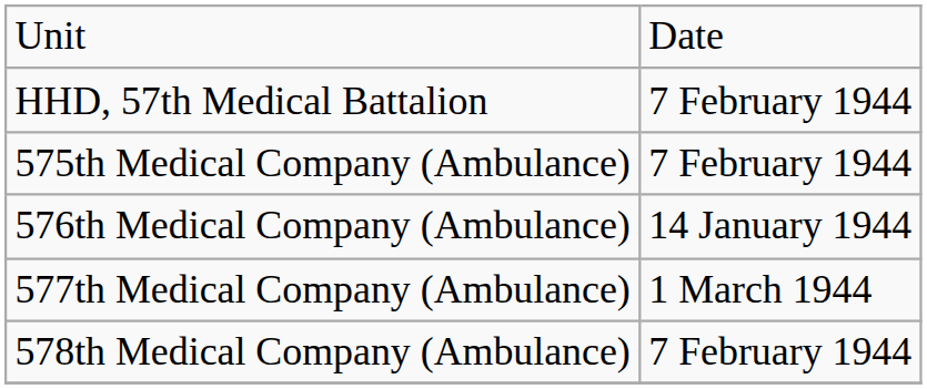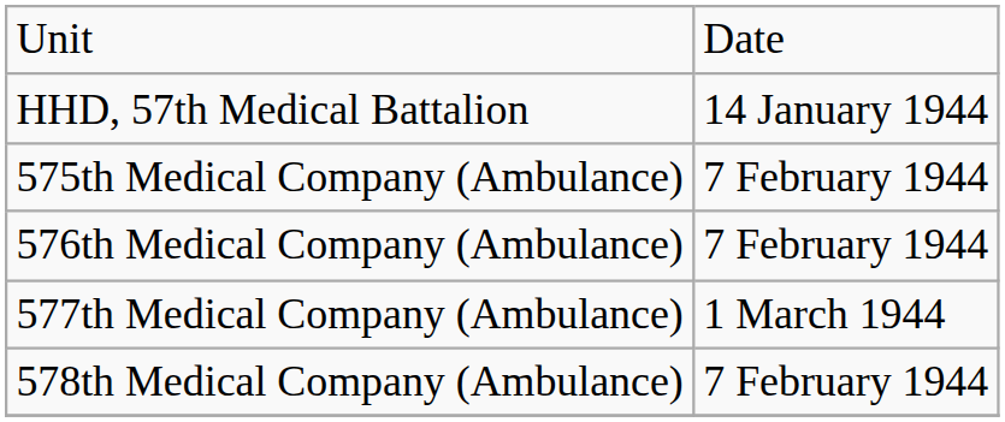 <table class="wikitable">
 <tr>
 <td>Unit</td>
 <td>Date</td>
 </tr>
 <tr>
 <td>HHD, 57th Medical Battalion</td>
-<td>7 February 1944</td>
+<td>14 January 1944</td>
 </tr>
 <tr>
 <td>575th Medical Company (Ambulance)</td>
 <td>7 February 1944</td>
 </tr>
 <tr>
 <td>576th Medical Company (Ambulance)</td>
-<td>14 January 1944</td>
+<td>7 February 1944</td>
 </tr>
 <tr>
 <td>577th Medical Company (Ambulance)</td>
 <td>1 March 1944</td>
 </tr>
 <tr>
 <td>578th Medical Company (Ambulance)</td>
 <td>7 February 1944</td>
 </tr>
 <tr>
 </tr>
 </table>
